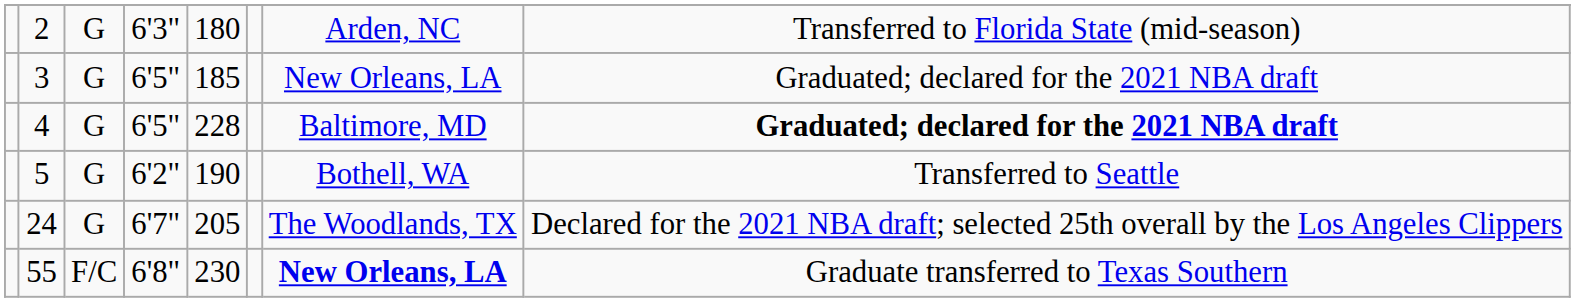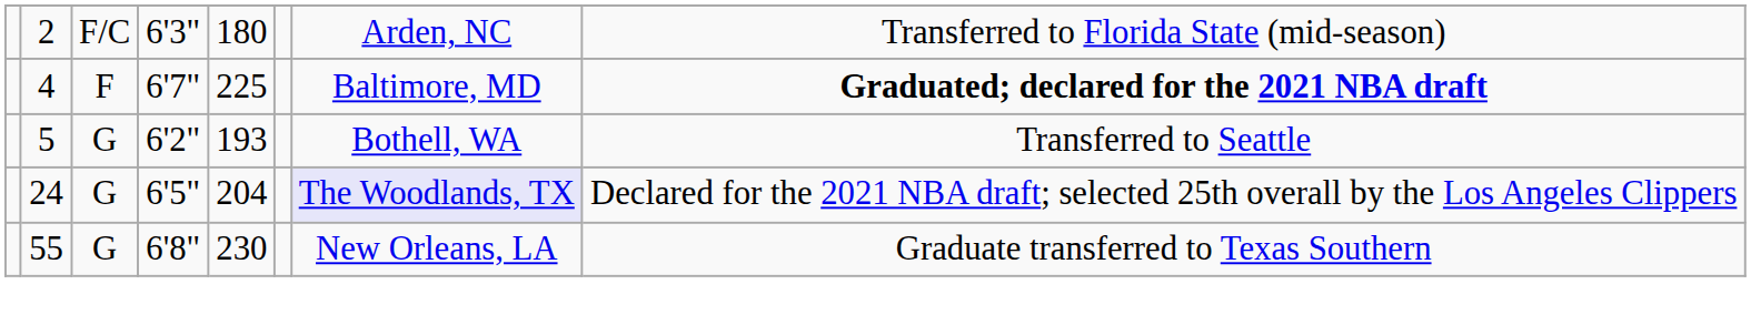 <table class="wikitable sortable sortable" style="text-align: center">
 <tr align=center>
 </tr>
 <tr>
 <td></td>
 <td>2</td>
-<td>G</td>
+<td>F/C</td>
 <td>6'3"</td>
 <td>180</td>
 <td></td>
 <td><a href='#'>Arden, NC</a></td>
 <td>Transferred to <a href='#'>Florida State</a> (mid-season)</td>
 </tr>
 <tr>
 <td></td>
-<td>3</td>
-<td>G</td>
-<td>6'5"</td>
-<td>185</td>
-<td></td>
-<td><a href='#'>New Orleans, LA</a></td>
-<td>Graduated; declared for the <a href='#'>2021 NBA draft</a></td>
-</tr>
-<tr>
-<td></td>
 <td>4</td>
-<td>G</td>
-<td>6'5"</td>
-<td>228</td>
+<td>F</td>
+<td>6'7"</td>
+<td>225</td>
 <td></td>
 <td><a href='#'>Baltimore, MD</a></td>
 <td><strong>Graduated; declared for the <a href='#'>2021 NBA draft</a></strong></td>
 </tr>
 <tr>
 <td></td>
 <td>5</td>
 <td>G</td>
 <td>6'2"</td>
-<td>190</td>
+<td>193</td>
 <td></td>
 <td><a href='#'>Bothell, WA</a></td>
 <td>Transferred to <a href='#'>Seattle</a></td>
 </tr>
 <tr>
 <td></td>
 <td>24</td>
 <td>G</td>
-<td>6'7"</td>
-<td>205</td>
+<td>6'5"</td>
+<td>204</td>
 <td></td>
-<td><a href='#'>The Woodlands, TX</a></td>
+<td style="background: lavender;"><a href='#'>The Woodlands, TX</a></td>
 <td>Declared for the <a href='#'>2021 NBA draft</a>; selected 25th overall by the <a href='#'>Los Angeles Clippers</a></td>
 </tr>
 <tr>
 <td></td>
 <td>55</td>
-<td>F/C</td>
+<td>G</td>
 <td>6'8"</td>
 <td>230</td>
 <td></td>
-<td><strong><a href='#'>New Orleans, LA</a></strong></td>
+<td><a href='#'>New Orleans, LA</a></td>
 <td>Graduate transferred to <a href='#'>Texas Southern</a></td>
 </tr>
 </table>
